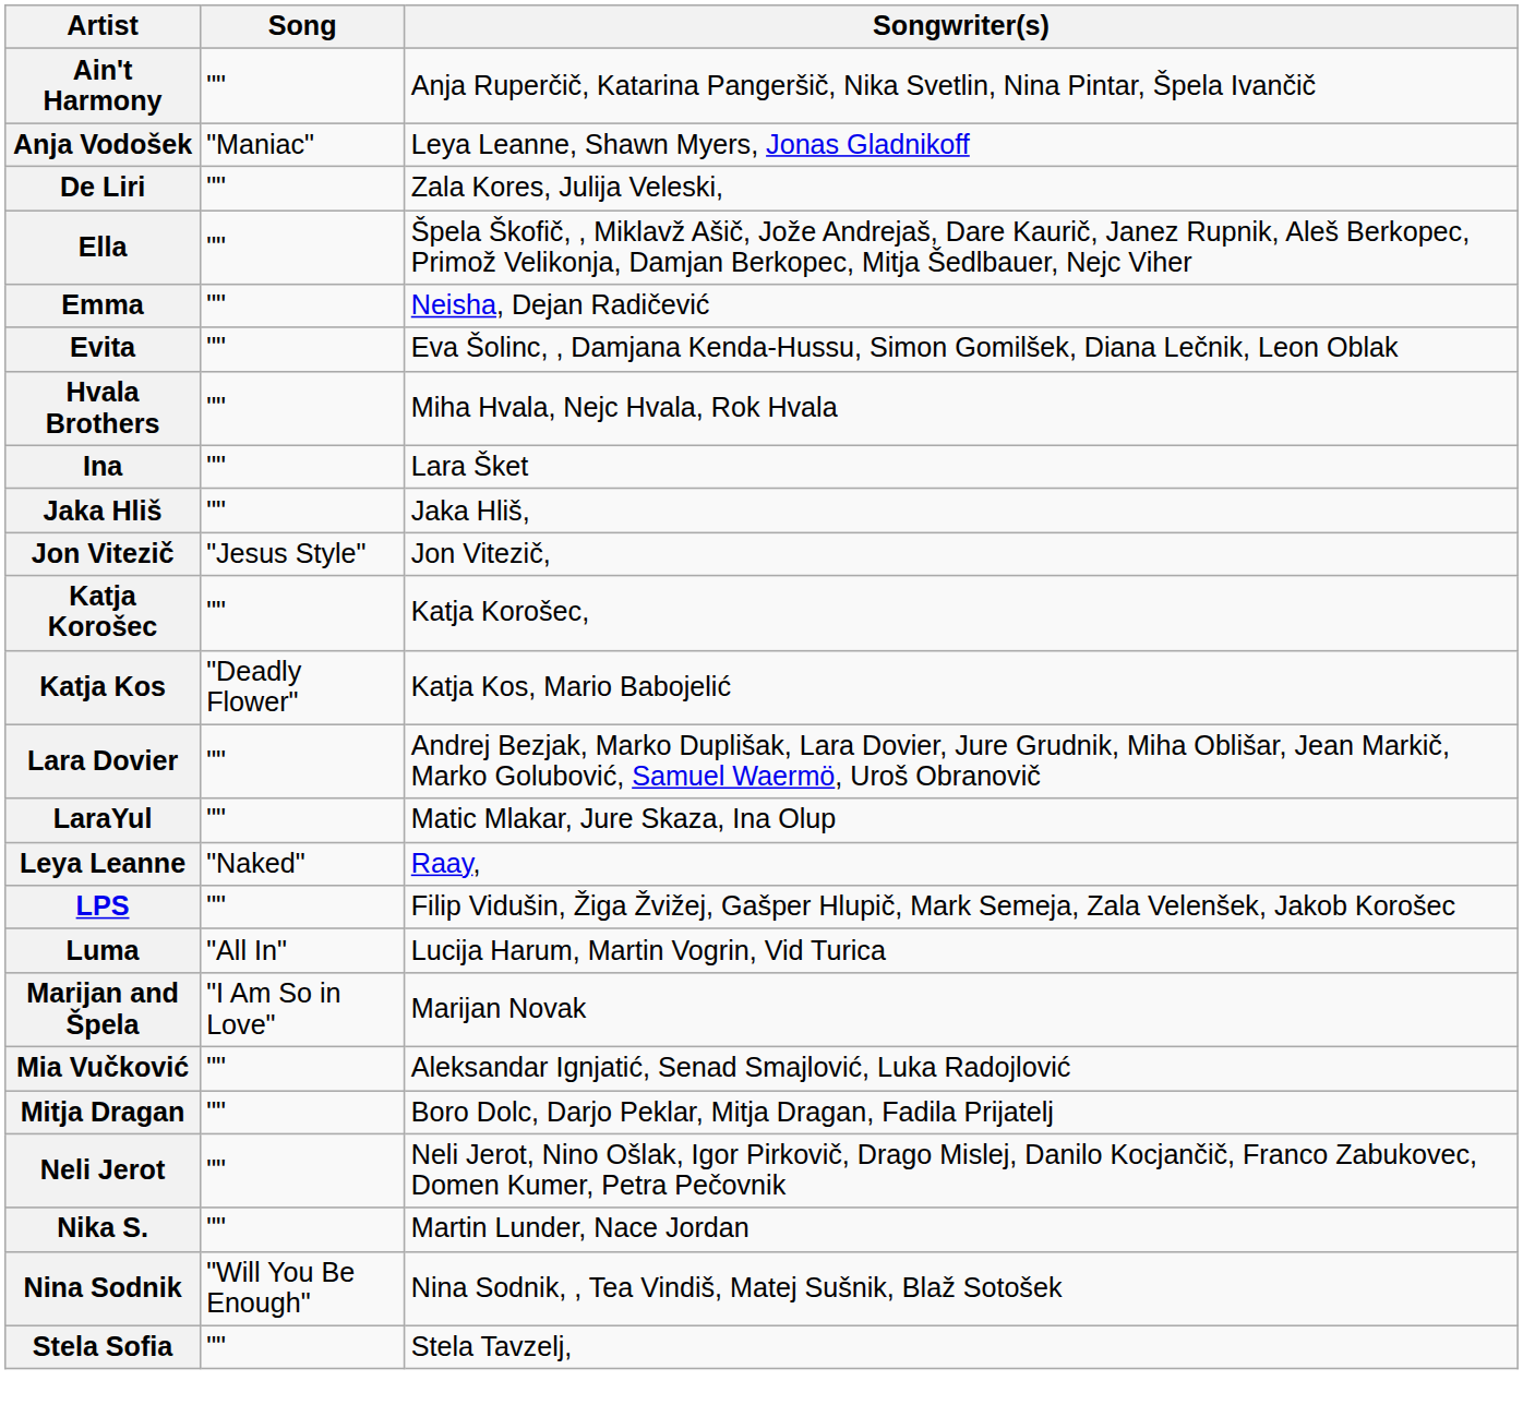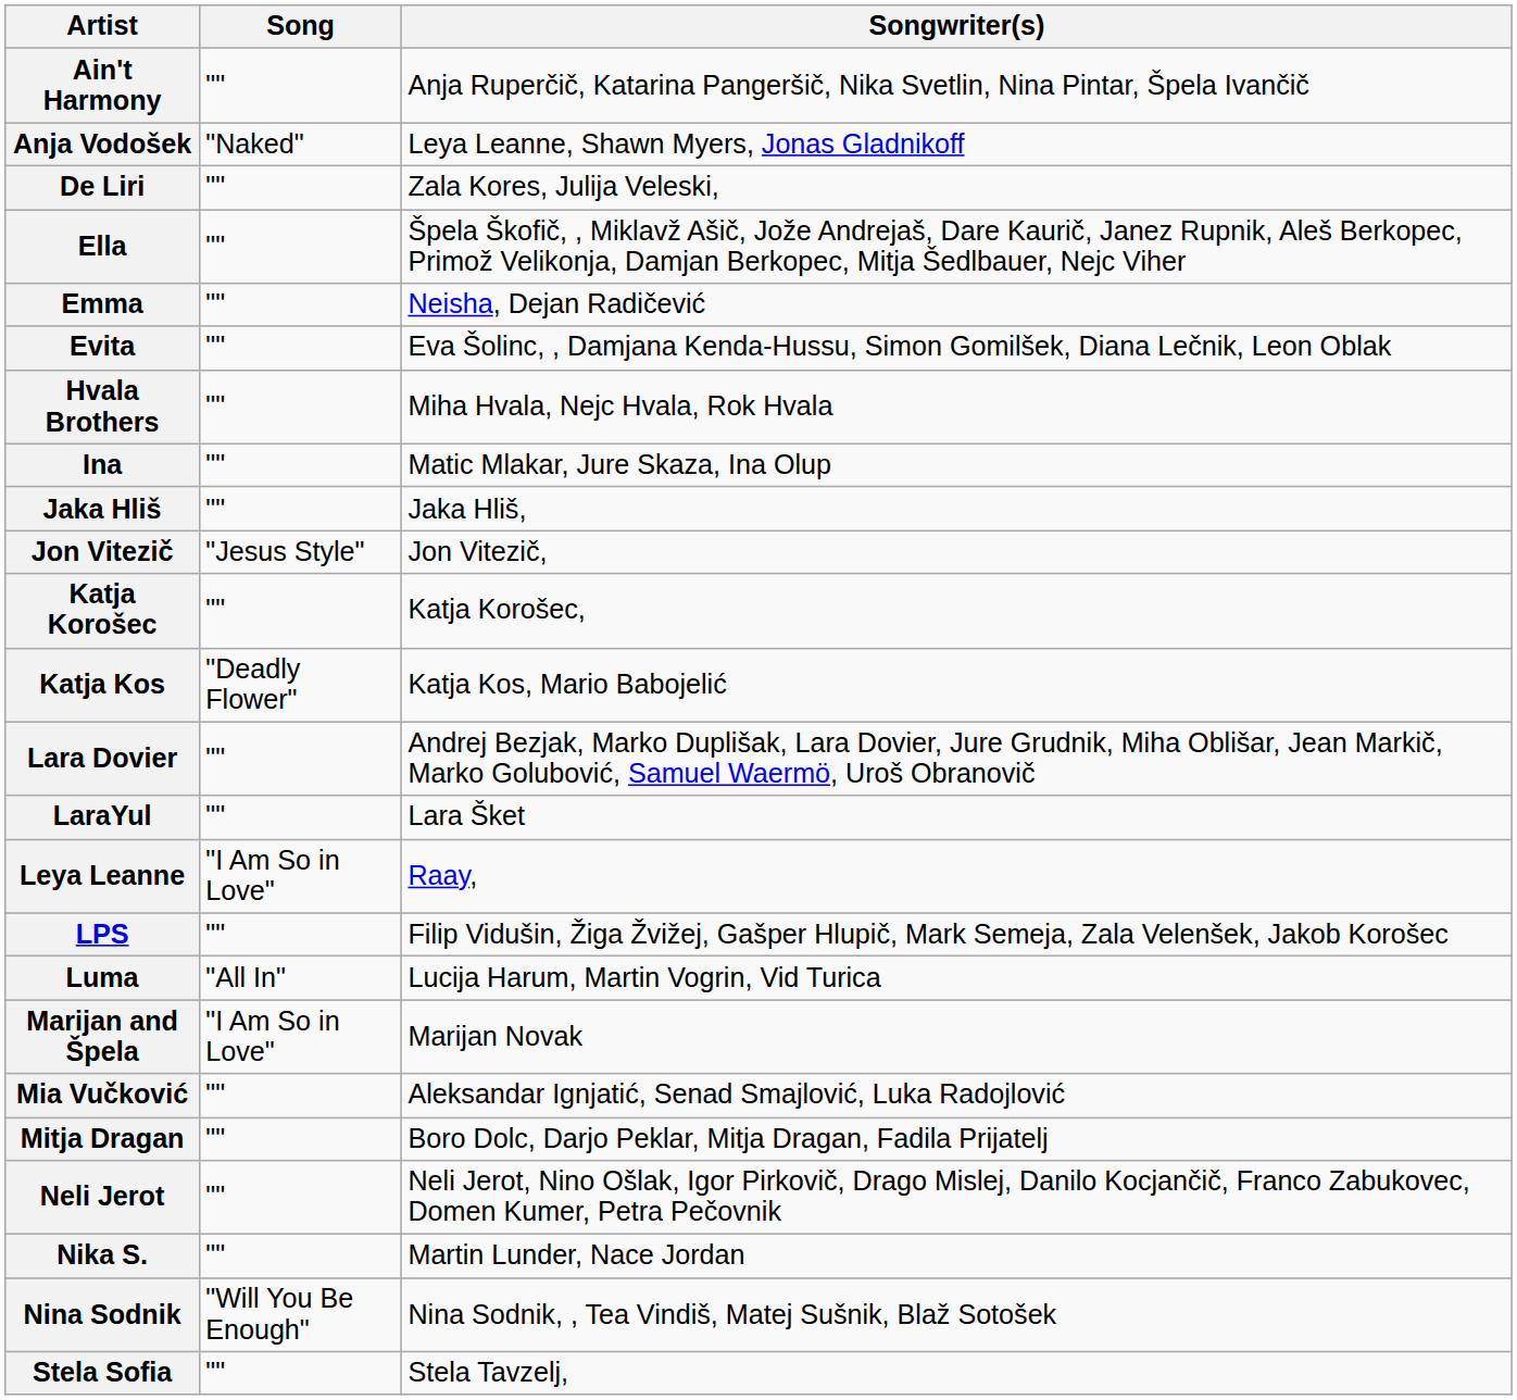 <table class="wikitable sortable mw-collapsible plainrowheaders" " style="margin: 1em auto 1em auto">
 <tr>
 <th scope="col">Artist</th>
 <th scope="col">Song</th>
 <th scope="col" class="unsortable">Songwriter(s)</th>
 </tr>
 <tr>
 <th scope="row">Ain't Harmony</th>
 <td>""</td>
 <td>Anja Ruperčič, Katarina Pangeršič, Nika Svetlin, Nina Pintar, Špela Ivančič</td>
 </tr>
 <tr>
 <th scope="row">Anja Vodošek</th>
-<td>"Maniac"</td>
+<td>"Naked"</td>
 <td>Leya Leanne, Shawn Myers, <a href='#'>Jonas Gladnikoff</a></td>
 </tr>
 <tr>
 <th scope="row">De Liri</th>
 <td>""</td>
 <td>Zala Kores, Julija Veleski, </td>
 </tr>
 <tr>
 <th scope="row">Ella</th>
 <td>""</td>
 <td>Špela Škofič, , Miklavž Ašič, Jože Andrejaš, Dare Kaurič, Janez Rupnik, Aleš Berkopec, Primož Velikonja, Damjan Berkopec, Mitja Šedlbauer, Nejc Viher</td>
 </tr>
 <tr>
 <th scope="row">Emma</th>
 <td>""</td>
 <td><a href='#'>Neisha</a>, Dejan Radičević</td>
 </tr>
 <tr>
 <th scope="row">Evita</th>
 <td>""</td>
 <td>Eva Šolinc, , Damjana Kenda-Hussu, Simon Gomilšek, Diana Lečnik, Leon Oblak</td>
 </tr>
 <tr>
 <th scope="row">Hvala Brothers</th>
 <td>""</td>
 <td>Miha Hvala, Nejc Hvala, Rok Hvala</td>
 </tr>
 <tr>
 <th scope="row">Ina</th>
 <td>""</td>
-<td>Lara Šket</td>
+<td>Matic Mlakar, Jure Skaza, Ina Olup</td>
 </tr>
 <tr>
 <th scope="row">Jaka Hliš</th>
 <td>""</td>
 <td>Jaka Hliš, </td>
 </tr>
 <tr>
 <th scope="row">Jon Vitezič</th>
 <td>"Jesus Style"</td>
 <td>Jon Vitezič, </td>
 </tr>
 <tr>
 <th scope="row">Katja Korošec</th>
 <td>""</td>
 <td>Katja Korošec, </td>
 </tr>
 <tr>
 <th scope="row">Katja Kos</th>
 <td>"Deadly Flower"</td>
 <td>Katja Kos, Mario Babojelić</td>
 </tr>
 <tr>
 <th scope="row">Lara Dovier</th>
 <td>""</td>
 <td>Andrej Bezjak, Marko Duplišak, Lara Dovier, Jure Grudnik, Miha Oblišar, Jean Markič, Marko Golubović, <a href='#'>Samuel Waermö</a>, Uroš Obranovič</td>
 </tr>
 <tr>
 <th scope="row">LaraYul</th>
 <td>""</td>
-<td>Matic Mlakar, Jure Skaza, Ina Olup</td>
+<td>Lara Šket</td>
 </tr>
 <tr>
 <th scope="row">Leya Leanne</th>
-<td>"Naked"</td>
+<td>"I Am So in Love"</td>
 <td><a href='#'>Raay</a>, </td>
 </tr>
 <tr>
 <th scope="row"><a href='#'>LPS</a></th>
 <td>""</td>
 <td>Filip Vidušin, Žiga Žvižej, Gašper Hlupič, Mark Semeja, Zala Velenšek, Jakob Korošec</td>
 </tr>
 <tr>
 <th scope="row">Luma</th>
 <td>"All In"</td>
 <td>Lucija Harum, Martin Vogrin, Vid Turica</td>
 </tr>
 <tr>
 <th scope="row">Marijan and Špela</th>
 <td>"I Am So in Love"</td>
 <td>Marijan Novak</td>
 </tr>
 <tr>
 <th scope="row">Mia Vučković</th>
 <td>""</td>
 <td>Aleksandar Ignjatić, Senad Smajlović, Luka Radojlović</td>
 </tr>
 <tr>
 <th scope="row">Mitja Dragan</th>
 <td>""</td>
 <td>Boro Dolc, Darjo Peklar, Mitja Dragan, Fadila Prijatelj</td>
 </tr>
 <tr>
 <th scope="row">Neli Jerot</th>
 <td>""</td>
 <td>Neli Jerot, Nino Ošlak, Igor Pirkovič, Drago Mislej, Danilo Kocjančič, Franco Zabukovec, Domen Kumer, Petra Pečovnik</td>
 </tr>
 <tr>
 <th scope="row">Nika S.</th>
 <td>""</td>
 <td>Martin Lunder, Nace Jordan</td>
 </tr>
 <tr>
 <th scope="row">Nina Sodnik</th>
 <td>"Will You Be Enough"</td>
 <td>Nina Sodnik, , Tea Vindiš, Matej Sušnik, Blaž Sotošek</td>
 </tr>
 <tr>
 <th scope="row">Stela Sofia</th>
 <td>""</td>
 <td>Stela Tavzelj, </td>
 </tr>
 </table>
